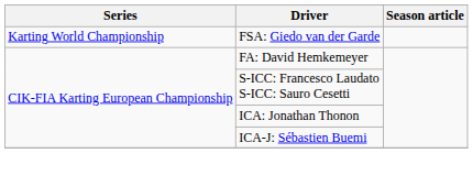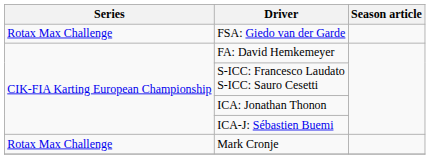 <table class="wikitable" style="font-size: 87%;">
 <tr>
 <th>Series</th>
 <th>Driver</th>
 <th>Season article</th>
 </tr>
 <tr>
-<td><a href='#'>Karting World Championship</a></td>
+<td><a href='#'>Rotax Max Challenge</a></td>
 <td>FSA:  <a href='#'>Giedo van der Garde</a></td>
 <td></td>
 </tr>
 <tr>
 <td rowspan=4><a href='#'>CIK-FIA Karting European Championship</a></td>
 <td>FA:  David Hemkemeyer</td>
 <td rowspan=4></td>
 </tr>
 <tr>
 <td>S-ICC:  Francesco Laudato<br>S-ICC:  Sauro Cesetti</td>
 </tr>
 <tr>
 <td>ICA:  Jonathan Thonon</td>
 </tr>
 <tr>
 <td>ICA-J:  <a href='#'>Sébastien Buemi</a></td>
 </tr>
 <tr>
+<td><a href='#'>Rotax Max Challenge</a></td>
+<td> Mark Cronje</td>
+<td></td>
+</tr>
+<tr>
 </tr>
 </table>
